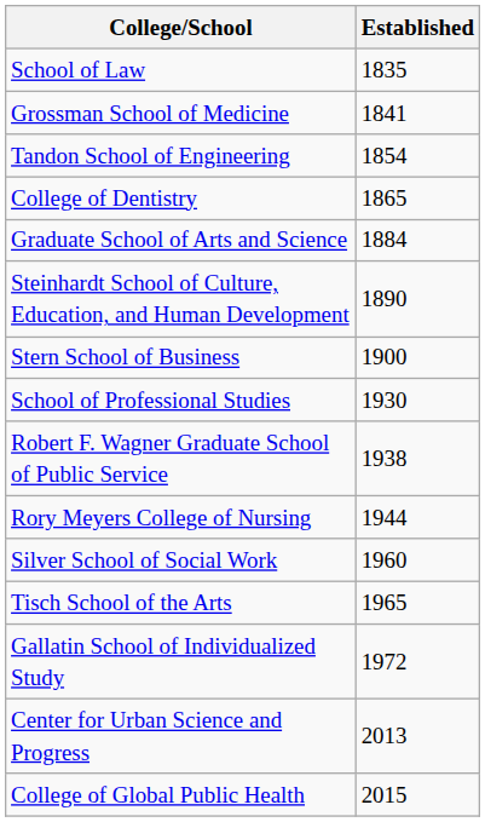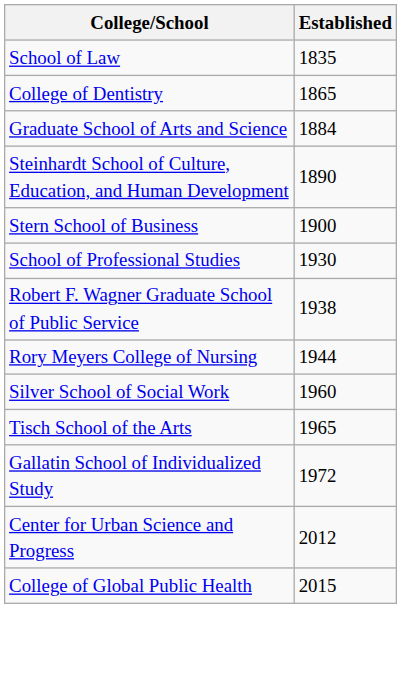 <table class="wikitable floatright" style="font-size:90%; line-height:1.4em; max-width:300px;">
 <tr>
 <th>College/School</th>
 <th>Established</th>
 </tr>
 <tr>
 <td><a href='#'>School of Law</a></td>
 <td>1835</td>
-</tr>
-<tr>
-<td><a href='#'>Grossman School of Medicine</a></td>
-<td>1841</td>
-</tr>
-<tr>
-<td><a href='#'>Tandon School of Engineering</a></td>
-<td>1854</td>
 </tr>
 <tr>
 <td><a href='#'>College of Dentistry</a></td>
 <td>1865</td>
 </tr>
 <tr>
 <td><a href='#'>Graduate School of Arts and Science</a></td>
 <td>1884</td>
 </tr>
 <tr>
 <td><a href='#'>Steinhardt School of Culture, Education, and Human Development</a></td>
 <td>1890</td>
 </tr>
 <tr>
 <td><a href='#'>Stern School of Business</a></td>
 <td>1900</td>
 </tr>
 <tr>
 <td><a href='#'>School of Professional Studies</a></td>
 <td>1930</td>
 </tr>
 <tr>
 <td><a href='#'>Robert F. Wagner Graduate School of Public Service</a></td>
 <td>1938</td>
 </tr>
 <tr>
 <td><a href='#'>Rory Meyers College of Nursing</a></td>
 <td>1944</td>
 </tr>
 <tr>
 <td><a href='#'>Silver School of Social Work</a></td>
 <td>1960</td>
 </tr>
 <tr>
 <td><a href='#'>Tisch School of the Arts</a></td>
 <td>1965</td>
 </tr>
 <tr>
 <td><a href='#'>Gallatin School of Individualized Study</a></td>
 <td>1972</td>
 </tr>
 <tr>
 <td><a href='#'>Center for Urban Science and Progress</a></td>
-<td>2013</td>
+<td>2012</td>
 </tr>
 <tr>
 <td><a href='#'>College of Global Public Health</a></td>
 <td>2015</td>
 </tr>
 </table>
